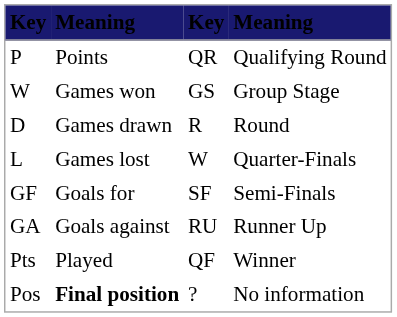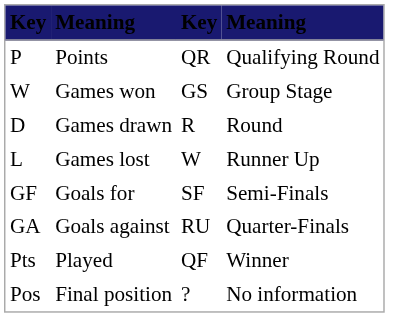 <table cellspacing="0" cellpadding="3" style="border:1px solid #aaa; font-size:90%;">
 <tr style="background:#191970;">
 <th style="border-bottom:1px solid #aaa; text-align:left;"><span>Key</span></th>
 <th style="border-bottom:1px solid #aaa; text-align:left;"><span>Meaning</span></th>
 <th style="border-bottom:1px solid #aaa; text-align:left;"><span>Key</span></th>
 <th style="border-bottom:1px solid #aaa; text-align:left;"><span>Meaning</span></th>
 </tr>
 <tr>
 <td>P</td>
 <td>Points</td>
 <td>QR</td>
 <td>Qualifying Round</td>
 </tr>
 <tr>
 <td>W</td>
 <td>Games won</td>
 <td>GS</td>
 <td>Group Stage</td>
 </tr>
 <tr>
 <td>D</td>
 <td>Games drawn</td>
 <td>R</td>
 <td>Round</td>
 </tr>
 <tr>
 <td>L</td>
 <td>Games lost</td>
 <td>W</td>
-<td>Quarter-Finals</td>
+<td>Runner Up</td>
 </tr>
 <tr>
 <td>GF</td>
 <td>Goals for</td>
 <td>SF</td>
 <td>Semi-Finals</td>
 </tr>
 <tr>
 <td>GA</td>
 <td>Goals against</td>
 <td>RU</td>
-<td>Runner Up</td>
+<td>Quarter-Finals</td>
 </tr>
 <tr>
 <td>Pts</td>
 <td>Played</td>
 <td>QF</td>
 <td>Winner</td>
 </tr>
 <tr>
 <td>Pos</td>
-<td><strong>Final position</strong></td>
+<td>Final position</td>
 <td>?</td>
 <td>No information</td>
 </tr>
 <tr>
 </tr>
 </table>
